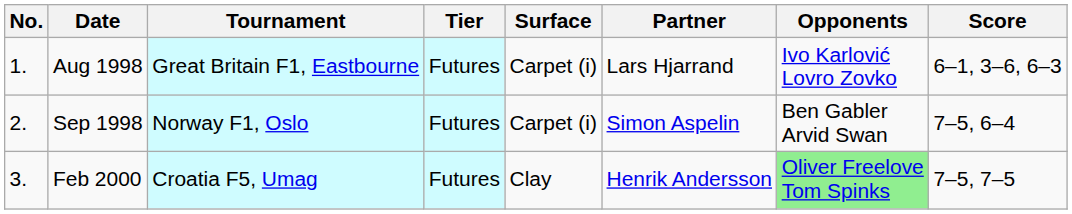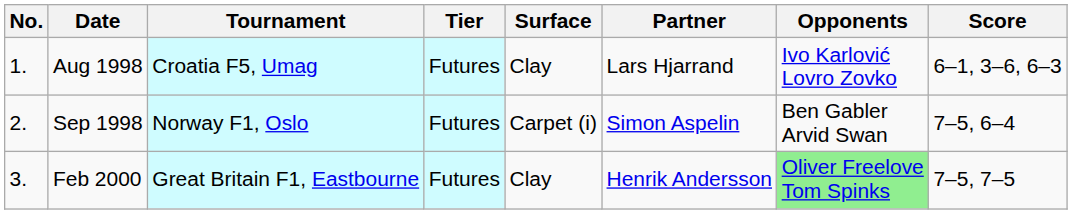 <table class="sortable wikitable">
 <tr>
 <th class="unsortable">No.</th>
 <th>Date</th>
 <th>Tournament</th>
 <th>Tier</th>
 <th>Surface</th>
 <th>Partner</th>
 <th>Opponents</th>
 <th class="unsortable">Score</th>
 </tr>
 <tr>
 <td>1.</td>
 <td>Aug 1998</td>
-<td style="background:#cffcff;">Great Britain F1, <a href='#'>Eastbourne</a></td>
+<td style="background:#cffcff;">Croatia F5, <a href='#'>Umag</a></td>
 <td style="background:#cffcff;">Futures</td>
-<td>Carpet (i)</td>
+<td>Clay</td>
 <td> Lars Hjarrand</td>
 <td> <a href='#'>Ivo Karlović</a><br> <a href='#'>Lovro Zovko</a></td>
 <td>6–1, 3–6, 6–3</td>
 </tr>
 <tr>
 <td>2.</td>
 <td>Sep 1998</td>
 <td style="background:#cffcff;">Norway F1, <a href='#'>Oslo</a></td>
 <td style="background:#cffcff;">Futures</td>
 <td>Carpet (i)</td>
 <td> <a href='#'>Simon Aspelin</a></td>
 <td> Ben Gabler<br> Arvid Swan</td>
 <td>7–5, 6–4</td>
 </tr>
 <tr>
 <td>3.</td>
 <td>Feb 2000</td>
-<td style="background:#cffcff;">Croatia F5, <a href='#'>Umag</a></td>
+<td style="background:#cffcff;">Great Britain F1, <a href='#'>Eastbourne</a></td>
 <td style="background:#cffcff;">Futures</td>
 <td>Clay</td>
 <td> <a href='#'>Henrik Andersson</a></td>
 <td style="background: lightgreen;"> <a href='#'>Oliver Freelove</a><br> <a href='#'>Tom Spinks</a></td>
 <td>7–5, 7–5</td>
 </tr>
 </table>
